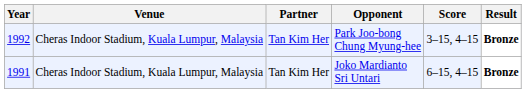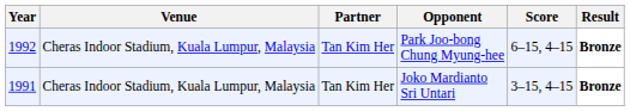 <table class="sortable wikitable" style="font-size: 90%;">
 <tr>
 <th>Year</th>
 <th>Venue</th>
 <th>Partner</th>
 <th>Opponent</th>
 <th>Score</th>
 <th>Result</th>
 </tr>
 <tr style="background:#ECF2FF">
 <td align="center"><a href='#'>1992</a></td>
 <td align="left">Cheras Indoor Stadium, <a href='#'>Kuala Lumpur</a>, <a href='#'>Malaysia</a></td>
 <td align="left"> <a href='#'>Tan Kim Her</a></td>
 <td align="left"> <a href='#'>Park Joo-bong</a> <br>  <a href='#'>Chung Myung-hee</a></td>
-<td align="left">3–15, 4–15</td>
+<td align="left">6–15, 4–15</td>
 <td style="text-align:left; background:white"> <strong>Bronze</strong></td>
 </tr>
 <tr style="background:#ECF2FF">
 <td align="center"><a href='#'>1991</a></td>
 <td align="left">Cheras Indoor Stadium, Kuala Lumpur, Malaysia</td>
 <td align="left"> Tan Kim Her</td>
 <td align="left"> <a href='#'>Joko Mardianto</a> <br>  <a href='#'>Sri Untari</a></td>
-<td align="left">6–15, 4–15</td>
+<td align="left">3–15, 4–15</td>
 <td style="text-align:left; background:white"> <strong>Bronze</strong></td>
 </tr>
 </table>
